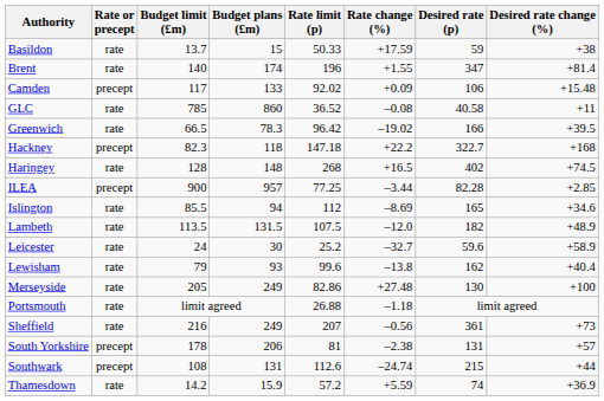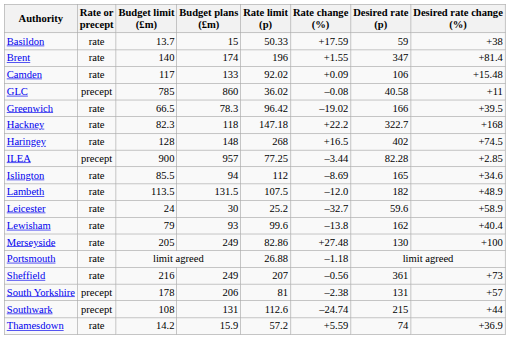 <table class="wikitable sortable">
 <tr>
 <th>Authority</th>
 <th>Rate or<br>precept</th>
 <th>Budget limit<br>(£m)</th>
 <th>Budget plans<br>(£m)</th>
 <th>Rate limit<br>(p)</th>
 <th>Rate change<br>(%)</th>
 <th>Desired rate<br>(p)</th>
 <th>Desired rate change<br>(%)</th>
 </tr>
 <tr>
 <td><a href='#'>Basildon</a></td>
 <td align="center">rate</td>
 <td align="right">13.7</td>
 <td align="right">15</td>
 <td align="right">50.33</td>
 <td align="right">+17.59</td>
 <td align="right">59</td>
 <td align="right">+38</td>
 </tr>
 <tr>
 <td><a href='#'>Brent</a></td>
 <td align="center">rate</td>
 <td align="right">140</td>
 <td align="right">174</td>
 <td align="right">196</td>
 <td align="right">+1.55</td>
 <td align="right">347</td>
 <td align="right">+81.4</td>
 </tr>
 <tr>
 <td><a href='#'>Camden</a></td>
-<td align="center">precept</td>
+<td align="center">rate</td>
 <td align="right">117</td>
 <td align="right">133</td>
 <td align="right">92.02</td>
 <td align="right">+0.09</td>
 <td align="right">106</td>
 <td align="right">+15.48</td>
 </tr>
 <tr>
 <td><a href='#'>GLC</a></td>
-<td align="center">rate</td>
+<td align="center">precept</td>
 <td align="right">785</td>
 <td align="right">860</td>
-<td align="right">36.52</td>
+<td align="right">36.02</td>
 <td align="right">–0.08</td>
 <td align="right">40.58</td>
 <td align="right">+11</td>
 </tr>
 <tr>
 <td><a href='#'>Greenwich</a></td>
 <td align="center">rate</td>
 <td align="right">66.5</td>
 <td align="right">78.3</td>
 <td align="right">96.42</td>
 <td align="right">–19.02</td>
 <td align="right">166</td>
 <td align="right">+39.5</td>
 </tr>
 <tr>
 <td><a href='#'>Hackney</a></td>
-<td align="center">precept</td>
+<td align="center">rate</td>
 <td align="right">82.3</td>
 <td align="right">118</td>
 <td align="right">147.18</td>
 <td align="right">+22.2</td>
 <td align="right">322.7</td>
 <td align="right">+168</td>
 </tr>
 <tr>
 <td><a href='#'>Haringey</a></td>
 <td align="center">rate</td>
 <td align="right">128</td>
 <td align="right">148</td>
 <td align="right">268</td>
 <td align="right">+16.5</td>
 <td align="right">402</td>
 <td align="right">+74.5</td>
 </tr>
 <tr>
 <td><a href='#'>ILEA</a></td>
 <td align="center">precept</td>
 <td align="right">900</td>
 <td align="right">957</td>
 <td align="right">77.25</td>
 <td align="right">–3.44</td>
 <td align="right">82.28</td>
 <td align="right">+2.85</td>
 </tr>
 <tr>
 <td><a href='#'>Islington</a></td>
 <td align="center">rate</td>
 <td align="right">85.5</td>
 <td align="right">94</td>
 <td align="right">112</td>
 <td align="right">–8.69</td>
 <td align="right">165</td>
 <td align="right">+34.6</td>
 </tr>
 <tr>
 <td><a href='#'>Lambeth</a></td>
 <td align="center">rate</td>
 <td align="right">113.5</td>
 <td align="right">131.5</td>
 <td align="right">107.5</td>
 <td align="right">–12.0</td>
 <td align="right">182</td>
 <td align="right">+48.9</td>
 </tr>
 <tr>
 <td><a href='#'>Leicester</a></td>
 <td align="center">rate</td>
 <td align="right">24</td>
 <td align="right">30</td>
 <td align="right">25.2</td>
 <td align="right">–32.7</td>
 <td align="right">59.6</td>
 <td align="right">+58.9</td>
 </tr>
 <tr>
 <td><a href='#'>Lewisham</a></td>
 <td align="center">rate</td>
 <td align="right">79</td>
 <td align="right">93</td>
 <td align="right">99.6</td>
 <td align="right">–13.8</td>
 <td align="right">162</td>
 <td align="right">+40.4</td>
 </tr>
 <tr>
 <td><a href='#'>Merseyside</a></td>
 <td align="center">rate</td>
 <td align="right">205</td>
 <td align="right">249</td>
 <td align="right">82.86</td>
 <td align="right">+27.48</td>
 <td align="right">130</td>
 <td align="right">+100</td>
 </tr>
 <tr>
 <td><a href='#'>Portsmouth</a></td>
 <td align="center">rate</td>
 <td colspan=2 align="center">limit agreed</td>
 <td align="right">26.88</td>
 <td align="right">–1.18</td>
 <td colspan=2 align="center">limit agreed</td>
 </tr>
 <tr>
 <td><a href='#'>Sheffield</a></td>
 <td align="center">rate</td>
 <td align="right">216</td>
 <td align="right">249</td>
 <td align="right">207</td>
 <td align="right">–0.56</td>
 <td align="right">361</td>
 <td align="right">+73</td>
 </tr>
 <tr>
 <td><a href='#'>South Yorkshire</a></td>
 <td align="center">precept</td>
 <td align="right">178</td>
 <td align="right">206</td>
 <td align="right">81</td>
 <td align="right">–2.38</td>
 <td align="right">131</td>
 <td align="right">+57</td>
 </tr>
 <tr>
 <td><a href='#'>Southwark</a></td>
 <td align="center">precept</td>
 <td align="right">108</td>
 <td align="right">131</td>
 <td align="right">112.6</td>
 <td align="right">–24.74</td>
 <td align="right">215</td>
 <td align="right">+44</td>
 </tr>
 <tr>
 <td><a href='#'>Thamesdown</a></td>
 <td align="center">rate</td>
 <td align="right">14.2</td>
 <td align="right">15.9</td>
 <td align="right">57.2</td>
 <td align="right">+5.59</td>
 <td align="right">74</td>
 <td align="right">+36.9</td>
 </tr>
 </table>
